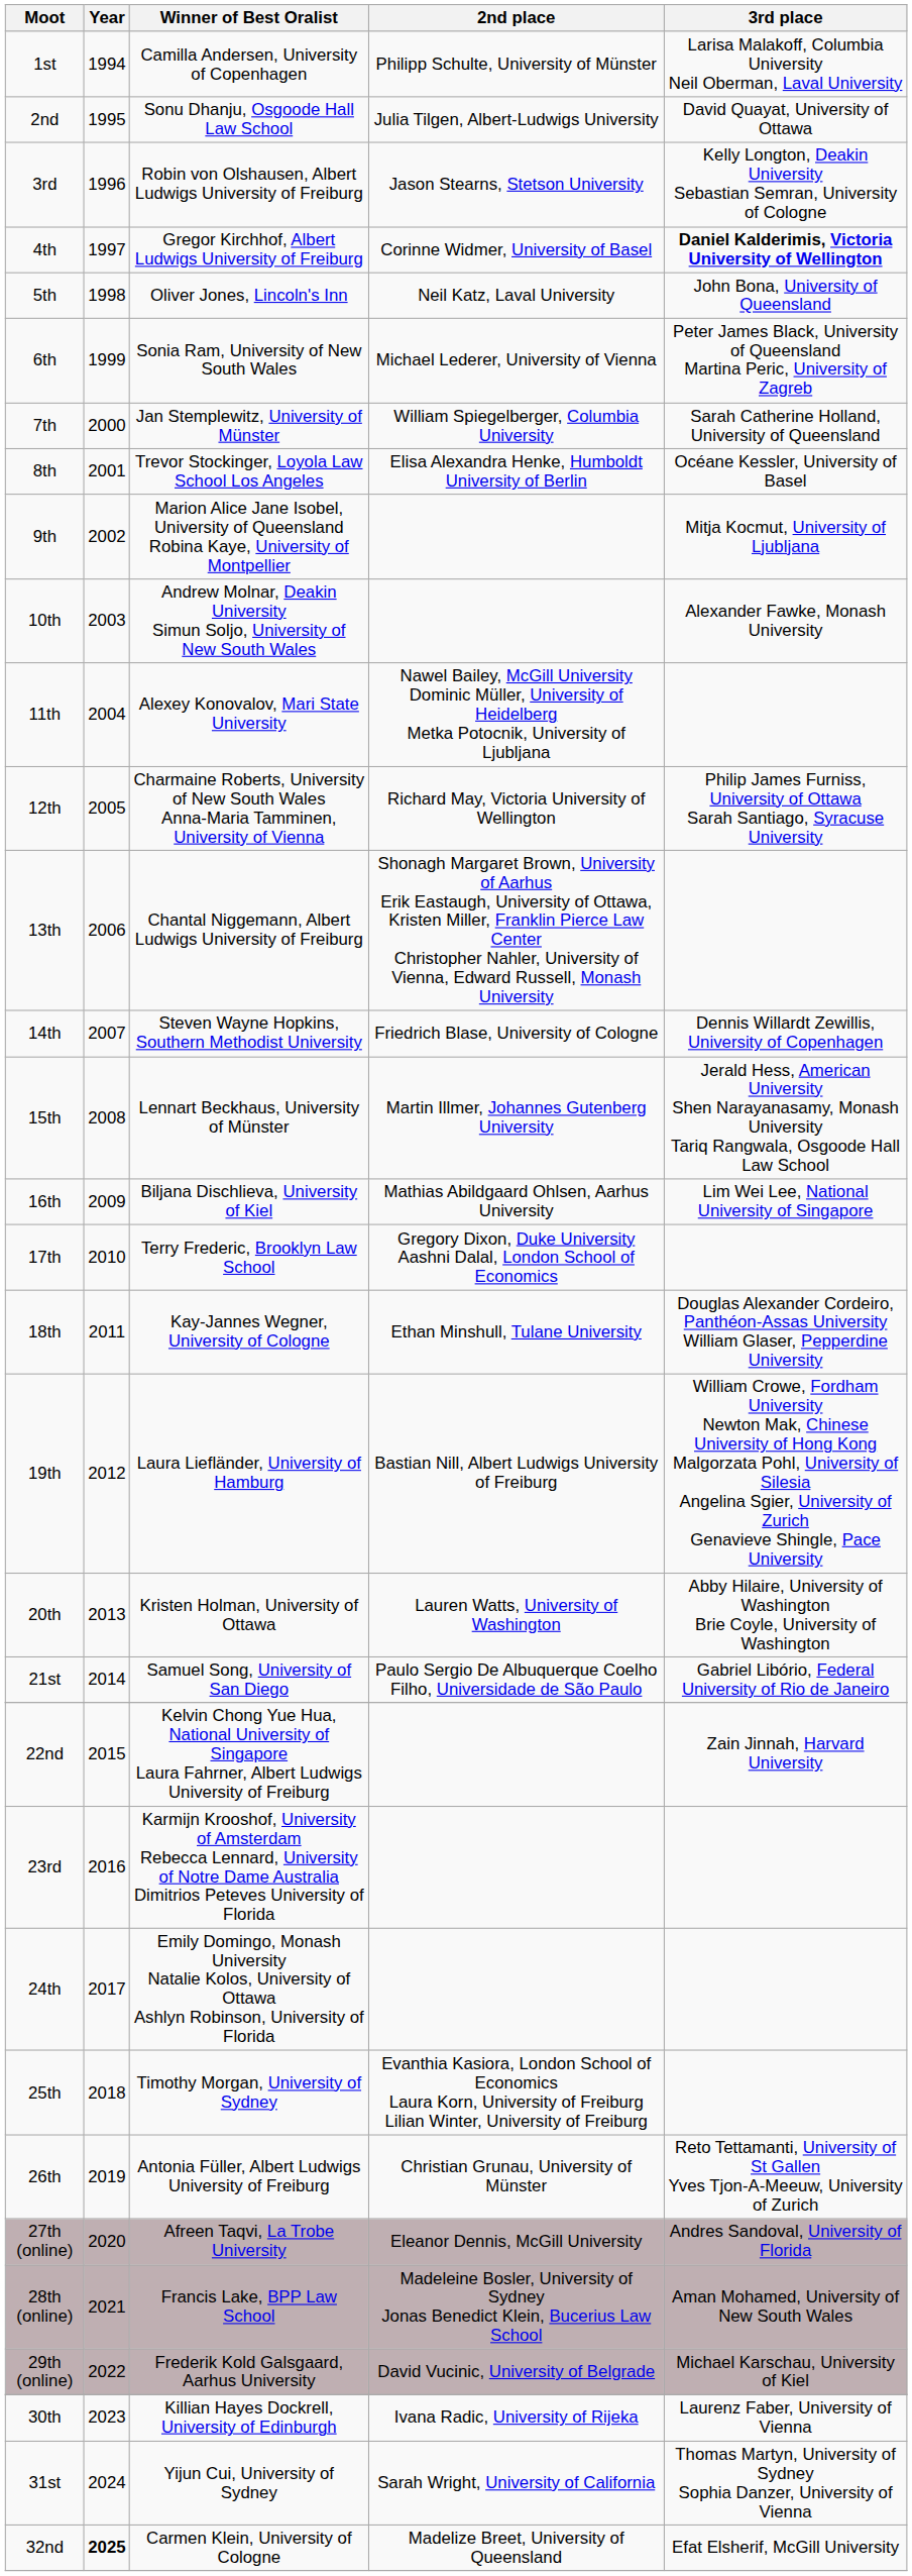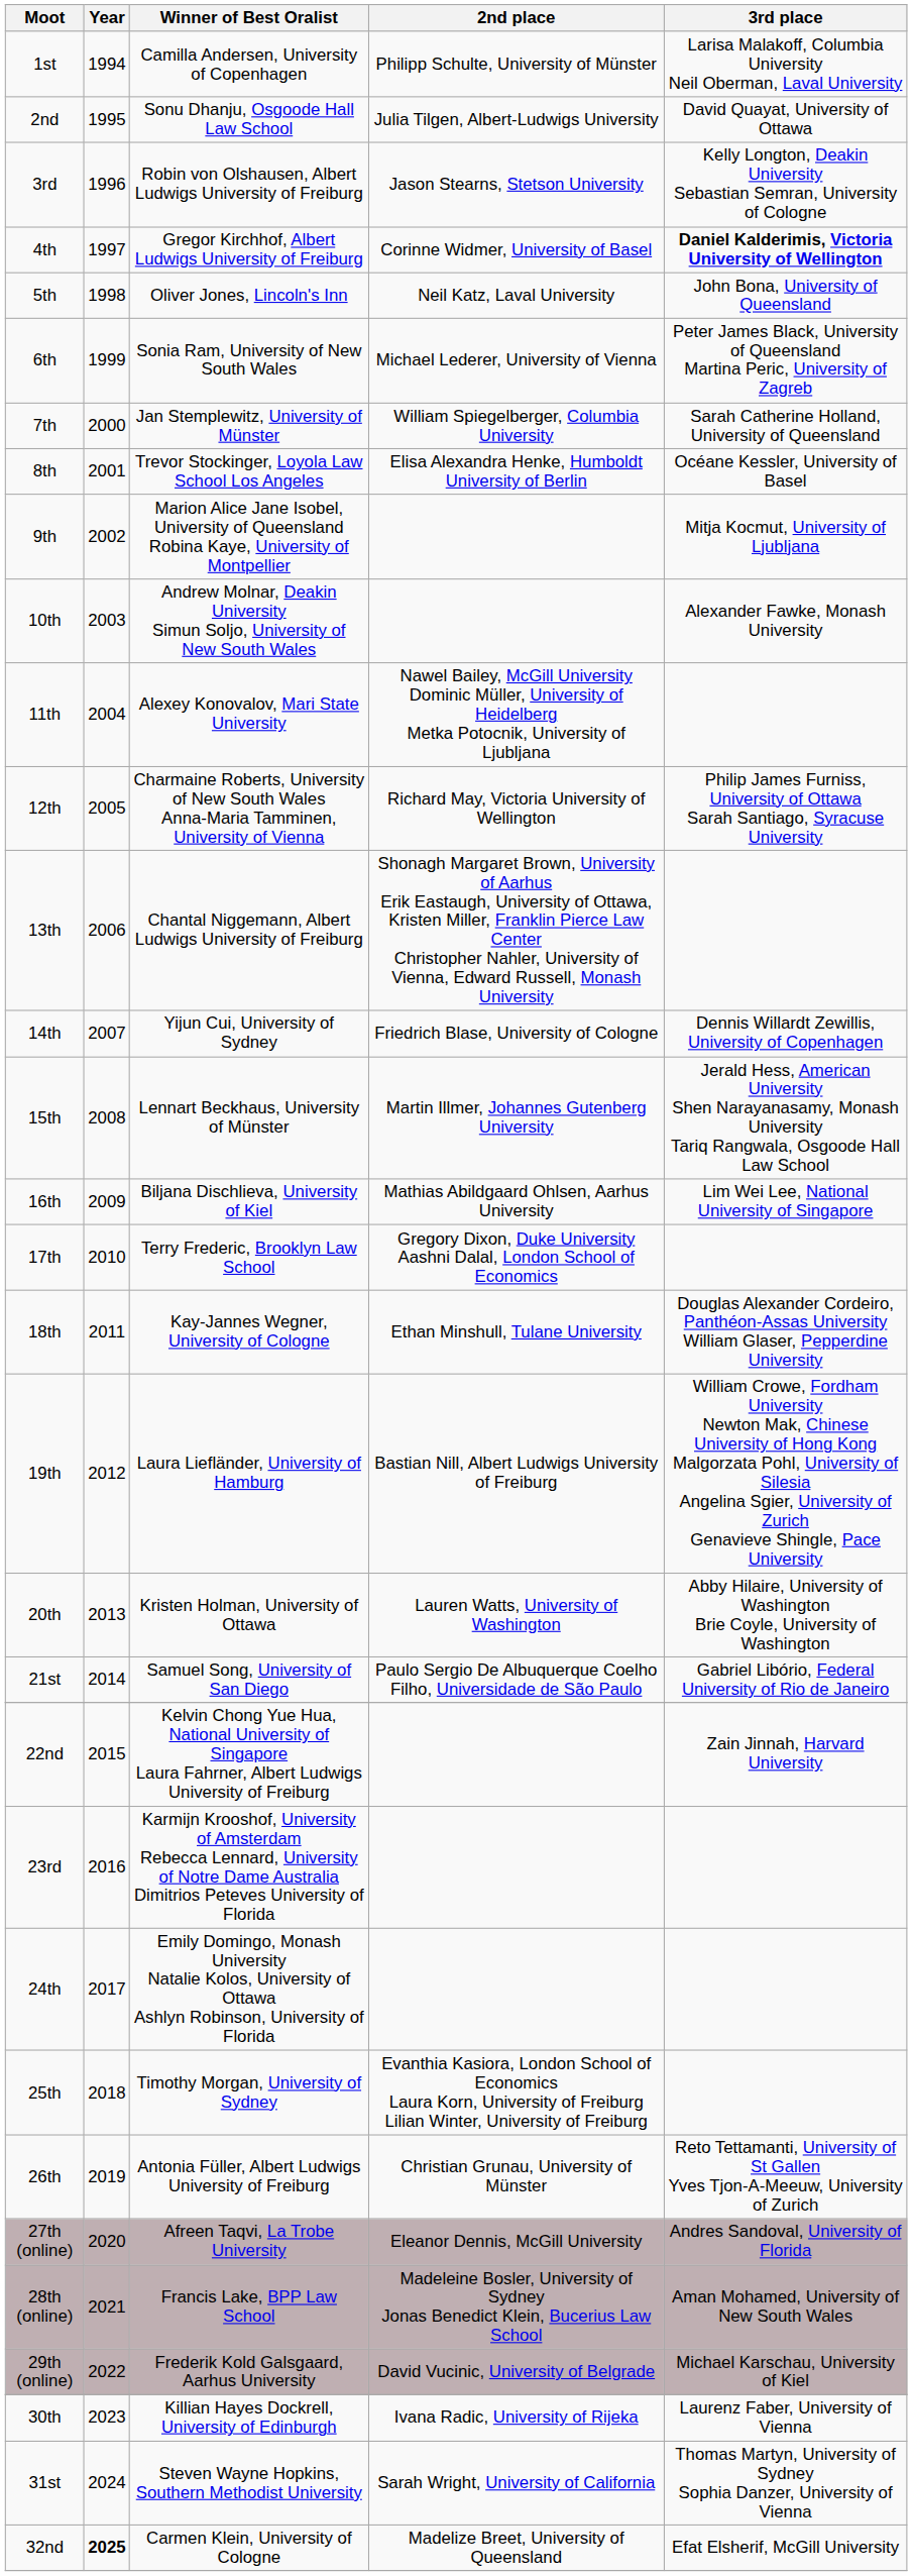 <table class="wikitable" style="text-align:center;margin-left:1em;float:center">
 <tr bgcolor="#cccccc">
 <th>Moot</th>
 <th>Year</th>
 <th>Winner of Best Oralist</th>
 <th>2nd place</th>
 <th>3rd place</th>
 </tr>
 <tr>
 <td>1st</td>
 <td>1994</td>
 <td>Camilla Andersen, University of Copenhagen</td>
 <td>Philipp Schulte, University of Münster</td>
 <td>Larisa Malakoff, Columbia University <br> Neil Oberman, <a href='#'>Laval University</a></td>
 </tr>
 <tr>
 <td>2nd</td>
 <td>1995</td>
 <td>Sonu Dhanju, <a href='#'>Osgoode Hall Law School</a></td>
 <td>Julia Tilgen, Albert-Ludwigs University</td>
 <td>David Quayat, University of Ottawa</td>
 </tr>
 <tr>
 <td>3rd</td>
 <td>1996</td>
 <td>Robin von Olshausen, Albert Ludwigs University of Freiburg</td>
 <td>Jason Stearns, <a href='#'>Stetson University</a></td>
 <td>Kelly Longton, <a href='#'>Deakin University</a> <br> Sebastian Semran, University of Cologne</td>
 </tr>
 <tr>
 <td>4th</td>
 <td>1997</td>
 <td>Gregor Kirchhof, <a href='#'>Albert Ludwigs University of Freiburg</a></td>
 <td>Corinne Widmer, <a href='#'>University of Basel</a></td>
 <td><strong>Daniel Kalderimis, <a href='#'>Victoria University of Wellington</a></strong></td>
 </tr>
 <tr>
 <td>5th</td>
 <td>1998</td>
 <td>Oliver Jones, <a href='#'>Lincoln's Inn</a></td>
 <td>Neil Katz, Laval University</td>
 <td>John Bona, <a href='#'>University of Queensland</a></td>
 </tr>
 <tr>
 <td>6th</td>
 <td>1999</td>
 <td>Sonia Ram, University of New South Wales</td>
 <td>Michael Lederer, University of Vienna</td>
 <td>Peter James Black, University of Queensland  <br> Martina Peric, <a href='#'>University of Zagreb</a></td>
 </tr>
 <tr>
 <td>7th</td>
 <td>2000</td>
 <td>Jan Stemplewitz, <a href='#'>University of Münster</a></td>
 <td>William Spiegelberger, <a href='#'>Columbia University</a></td>
 <td>Sarah Catherine Holland, University of Queensland</td>
 </tr>
 <tr>
 <td>8th</td>
 <td>2001</td>
 <td>Trevor Stockinger, <a href='#'>Loyola Law School Los Angeles</a></td>
 <td>Elisa Alexandra Henke, <a href='#'>Humboldt University of Berlin</a></td>
 <td>Océane Kessler, University of Basel</td>
 </tr>
 <tr>
 <td>9th</td>
 <td>2002</td>
 <td>Marion Alice Jane Isobel, University of Queensland <br> Robina Kaye, <a href='#'>University of Montpellier</a></td>
 <td></td>
 <td>Mitja Kocmut, <a href='#'>University of Ljubljana</a></td>
 </tr>
 <tr>
 <td>10th</td>
 <td>2003</td>
 <td>Andrew Molnar, <a href='#'>Deakin University</a> <br> Simun Soljo, <a href='#'>University of New South Wales</a><br></td>
 <td></td>
 <td>Alexander Fawke, Monash University</td>
 </tr>
 <tr>
 <td>11th</td>
 <td>2004</td>
 <td>Alexey Konovalov, <a href='#'>Mari State University</a></td>
 <td>Nawel Bailey, <a href='#'>McGill University</a> <br> Dominic Müller, <a href='#'>University of Heidelberg</a> <br> Metka Potocnik, University of Ljubljana</td>
 <td></td>
 </tr>
 <tr>
 <td>12th</td>
 <td>2005</td>
 <td>Charmaine Roberts, University of New South Wales<br> Anna-Maria Tamminen, <a href='#'>University of Vienna</a></td>
 <td>Richard May, Victoria University of Wellington</td>
 <td>Philip James Furniss, <a href='#'>University of Ottawa</a> <br> Sarah Santiago, <a href='#'>Syracuse University</a></td>
 </tr>
 <tr>
 <td>13th</td>
 <td>2006</td>
 <td>Chantal Niggemann, Albert Ludwigs University of Freiburg</td>
 <td>Shonagh Margaret Brown, <a href='#'>University of Aarhus</a> <br> Erik Eastaugh, University of Ottawa, <br> Kristen Miller, <a href='#'>Franklin Pierce Law Center</a> <br> Christopher Nahler, University of Vienna, Edward Russell, <a href='#'>Monash University</a></td>
 <td></td>
 </tr>
 <tr>
 <td>14th</td>
 <td>2007</td>
-<td>Steven Wayne Hopkins, <a href='#'>Southern Methodist University</a></td>
+<td>Yijun Cui, University of Sydney</td>
 <td>Friedrich Blase, University of Cologne</td>
 <td>Dennis Willardt Zewillis, <a href='#'>University of Copenhagen</a></td>
 </tr>
 <tr>
 <td>15th</td>
 <td>2008</td>
 <td>Lennart Beckhaus, University of Münster</td>
 <td>Martin Illmer, <a href='#'>Johannes Gutenberg University</a></td>
 <td>Jerald Hess, <a href='#'>American University</a> <br> Shen Narayanasamy, Monash University <br> Tariq Rangwala, Osgoode Hall Law School</td>
 </tr>
 <tr>
 <td>16th</td>
 <td>2009</td>
 <td>Biljana Dischlieva, <a href='#'>University of Kiel</a></td>
 <td>Mathias Abildgaard Ohlsen, Aarhus University</td>
 <td>Lim Wei Lee, <a href='#'>National University of Singapore</a></td>
 </tr>
 <tr>
 <td>17th</td>
 <td>2010</td>
 <td>Terry Frederic, <a href='#'>Brooklyn Law School</a></td>
 <td>Gregory Dixon, <a href='#'>Duke University</a> <br> Aashni Dalal, <a href='#'>London School of Economics</a></td>
 <td></td>
 </tr>
 <tr>
 <td>18th</td>
 <td>2011</td>
 <td>Kay-Jannes Wegner, <a href='#'>University of Cologne</a></td>
 <td>Ethan Minshull, <a href='#'>Tulane University</a></td>
 <td>Douglas Alexander Cordeiro, <a href='#'>Panthéon-Assas University</a> <br> William Glaser, <a href='#'>Pepperdine University</a></td>
 </tr>
 <tr>
 <td>19th</td>
 <td>2012</td>
 <td>Laura Liefländer, <a href='#'>University of Hamburg</a></td>
 <td>Bastian Nill, Albert Ludwigs University of Freiburg</td>
 <td>William Crowe, <a href='#'>Fordham University</a> <br> Newton Mak, <a href='#'>Chinese University of Hong Kong</a> <br> Malgorzata Pohl, <a href='#'>University of Silesia</a> <br> Angelina Sgier, <a href='#'>University of Zurich</a> <br> Genavieve Shingle, <a href='#'>Pace University</a></td>
 </tr>
 <tr>
 <td>20th</td>
 <td>2013</td>
 <td>Kristen Holman, University of Ottawa</td>
 <td>Lauren Watts, <a href='#'>University of Washington</a></td>
 <td>Abby Hilaire, University of Washington <br> Brie Coyle, University of Washington</td>
 </tr>
 <tr>
 <td>21st</td>
 <td>2014</td>
 <td>Samuel Song, <a href='#'>University of San Diego</a></td>
 <td>Paulo Sergio De Albuquerque Coelho Filho, <a href='#'>Universidade de São Paulo</a></td>
 <td>Gabriel Libório, <a href='#'>Federal University of Rio de Janeiro</a></td>
 </tr>
 <tr>
 </tr>
 <tr>
 <td>22nd</td>
 <td>2015</td>
 <td>Kelvin Chong Yue Hua, <a href='#'>National University of Singapore</a> <br> Laura Fahrner, Albert Ludwigs University of Freiburg</td>
 <td></td>
 <td>Zain Jinnah, <a href='#'>Harvard University</a></td>
 </tr>
 <tr>
 <td>23rd</td>
 <td>2016</td>
 <td>Karmijn Krooshof, <a href='#'>University of Amsterdam</a> <br> Rebecca Lennard, <a href='#'>University of Notre Dame Australia</a> <br> Dimitrios Peteves University of Florida</td>
 <td></td>
 <td></td>
 </tr>
 <tr>
 <td>24th</td>
 <td>2017</td>
 <td>Emily Domingo, Monash University <br> Natalie Kolos, University of Ottawa <br> Ashlyn Robinson, University of Florida</td>
 <td></td>
 <td></td>
 </tr>
 <tr>
 <td>25th</td>
 <td>2018</td>
 <td>Timothy Morgan, <a href='#'>University of Sydney</a></td>
 <td>Evanthia Kasiora, London School of Economics <br> Laura Korn, University of Freiburg <br> Lilian Winter, University of Freiburg</td>
 <td></td>
 </tr>
 <tr>
 <td>26th</td>
 <td>2019</td>
 <td>Antonia Füller, Albert Ludwigs University of Freiburg</td>
 <td>Christian Grunau, University of Münster</td>
 <td>Reto Tettamanti, <a href='#'>University of St Gallen</a> <br> Yves Tjon-A-Meeuw, University of Zurich</td>
 </tr>
 <tr bgcolor=#BFAFB2>
 <td>27th (online)</td>
 <td>2020</td>
 <td>Afreen Taqvi, <a href='#'>La Trobe University</a></td>
 <td>Eleanor Dennis, McGill University</td>
 <td>Andres Sandoval, <a href='#'>University of Florida</a></td>
 </tr>
 <tr bgcolor=#BFAFB2>
 <td>28th (online)</td>
 <td>2021</td>
 <td>Francis Lake, <a href='#'>BPP Law School</a></td>
 <td>Madeleine Bosler, University of Sydney <br> Jonas Benedict Klein, <a href='#'>Bucerius Law School</a></td>
 <td>Aman Mohamed, University of New South Wales</td>
 </tr>
 <tr bgcolor=#BFAFB2>
 <td>29th (online)</td>
 <td>2022</td>
 <td>Frederik Kold Galsgaard, Aarhus University</td>
 <td>David Vucinic, <a href='#'>University of Belgrade</a></td>
 <td>Michael Karschau, University of Kiel</td>
 </tr>
 <tr bgcolor=#BFAFB2>
 </tr>
 <tr>
 <td>30th</td>
 <td>2023</td>
 <td>Killian Hayes Dockrell, <a href='#'>University of Edinburgh</a></td>
 <td>Ivana Radic, <a href='#'>University of Rijeka</a></td>
 <td>Laurenz Faber, University of Vienna</td>
 </tr>
 <tr>
 <td>31st</td>
 <td>2024</td>
-<td>Yijun Cui, University of Sydney</td>
+<td>Steven Wayne Hopkins, <a href='#'>Southern Methodist University</a></td>
 <td>Sarah Wright, <a href='#'>University of California</a></td>
 <td>Thomas Martyn, University of Sydney<br>Sophia Danzer, University of Vienna</td>
 </tr>
 <tr>
 <td>32nd</td>
 <td><strong>2025</strong></td>
 <td>Carmen Klein, University of Cologne</td>
 <td>Madelize Breet, University of Queensland</td>
 <td>Efat Elsherif, McGill University</td>
 </tr>
 <tr>
 </tr>
 </table>
